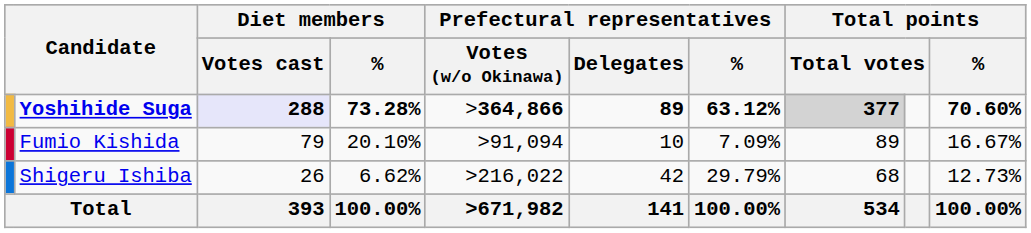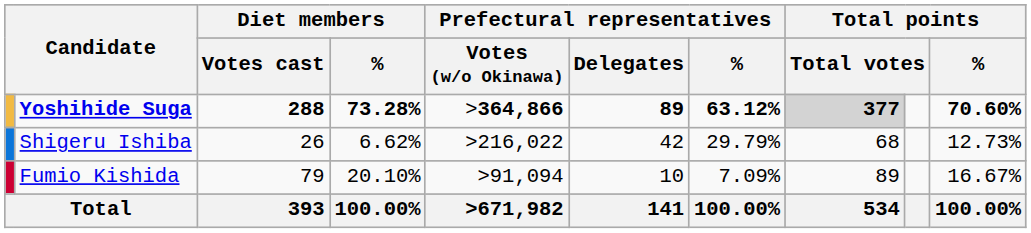 <table class="wikitable" style="text-align:right;font-size:95%;">
 <tr>
 <th rowspan="2" colspan="2">Candidate</th>
 <th colspan="2">Diet members</th>
 <th colspan="3">Prefectural representatives</th>
 <th colspan="3">Total points</th>
 </tr>
 <tr>
 <th>Votes cast</th>
 <th>%</th>
 <th>Votes<br><small>(w/o Okinawa)</small></th>
 <th>Delegates</th>
 <th>%</th>
 <th colspan=2>Total votes</th>
 <th>%</th>
 </tr>
 <tr>
 <td style="background:#F2BA42;"></td>
 <td style="text-align:left"><strong><a href='#'>Yoshihide Suga</a></strong> </td>
-<td style="background: lavender;"><strong>288</strong></td>
+<td><strong>288</strong></td>
 <td><strong>73.28%</strong></td>
 <td>><strong>364,866</strong></td>
 <td><strong>89</strong></td>
 <td><strong>63.12%</strong></td>
 <td style="background: lightgrey;"><strong>377</strong></td>
 <td align=center></td>
 <td><strong>70.60%</strong></td>
+</tr>
+<tr>
+<td style="background:#0b75d9;"></td>
+<td style="text-align:left"><a href='#'>Shigeru Ishiba</a></td>
+<td>26</td>
+<td>6.62%</td>
+<td>>216,022</td>
+<td>42</td>
+<td>29.79%</td>
+<td>68</td>
+<td align=center></td>
+<td>12.73%</td>
 </tr>
 <tr>
 <td style="background:#CC0033;"></td>
 <td style="text-align:left"><a href='#'>Fumio Kishida</a></td>
 <td>79</td>
 <td>20.10%</td>
 <td>>91,094</td>
 <td>10</td>
 <td>7.09%</td>
 <td>89</td>
 <td align=center></td>
 <td>16.67%</td>
 </tr>
 <tr>
-<td style="background:#0b75d9;"></td>
-<td style="text-align:left"><a href='#'>Shigeru Ishiba</a></td>
-<td>26</td>
-<td>6.62%</td>
-<td>>216,022</td>
-<td>42</td>
-<td>29.79%</td>
-<td>68</td>
-<td align=center></td>
-<td>12.73%</td>
-</tr>
-<tr>
 <th colspan="2">Total</th>
 <th style="text-align:right">393</th>
 <th style="text-align:right">100.00%</th>
 <th style="text-align:right">>671,982</th>
 <th style="text-align:right">141</th>
 <th style="text-align:right">100.00%</th>
 <th style="text-align:right">534</th>
 <th></th>
 <th style="text-align:right">100.00%</th>
 </tr>
 </table>
